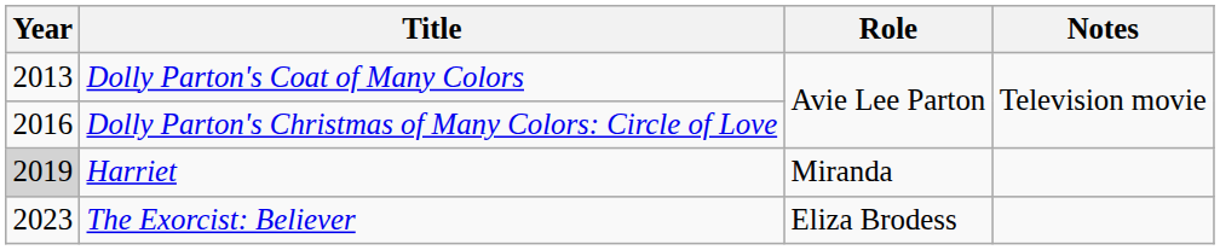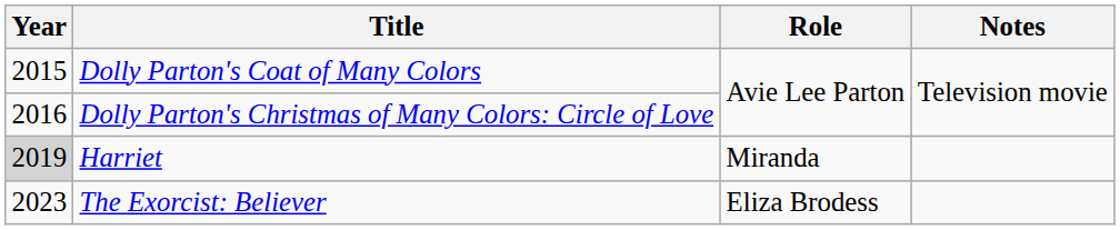 <table class="wikitable">
 <tr>
 <th>Year</th>
 <th>Title</th>
 <th>Role</th>
 <th>Notes</th>
 </tr>
 <tr>
-<td>2013</td>
+<td>2015</td>
 <td><em><a href='#'>Dolly Parton's Coat of Many Colors</a></em></td>
 <td rowspan=2>Avie Lee Parton</td>
 <td rowspan=2>Television movie</td>
 </tr>
 <tr>
 <td>2016</td>
 <td><em><a href='#'>Dolly Parton's Christmas of Many Colors: Circle of Love</a></em></td>
 </tr>
 <tr>
 <td style="background: lightgrey;">2019</td>
 <td><em><a href='#'>Harriet</a></em></td>
 <td>Miranda</td>
 <td></td>
 </tr>
 <tr>
 <td>2023</td>
 <td><em><a href='#'>The Exorcist: Believer</a></em></td>
 <td>Eliza Brodess</td>
 <td></td>
 </tr>
 </table>
